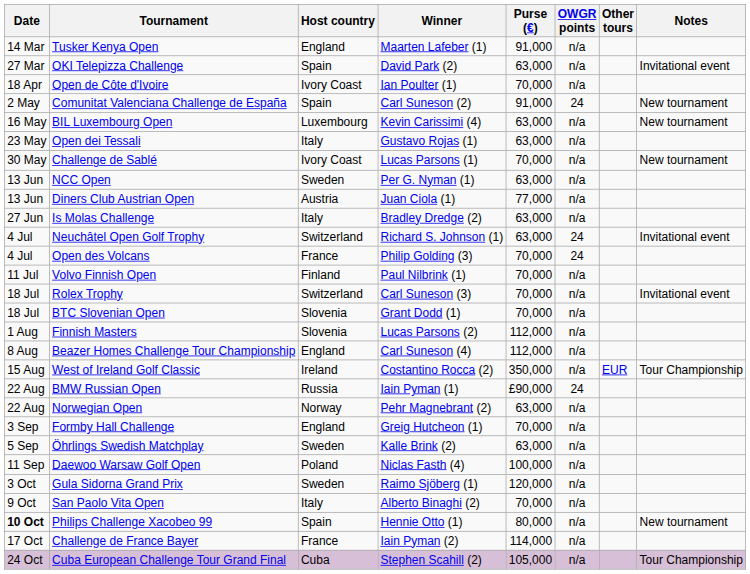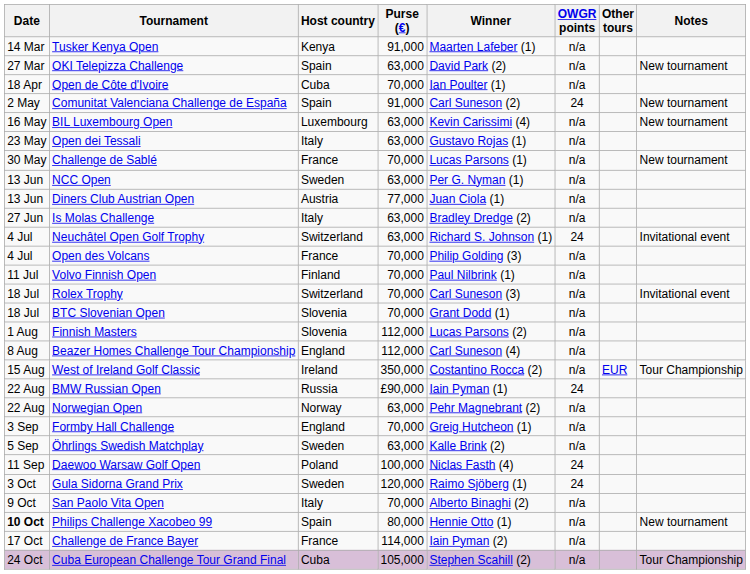 <table class="wikitable" style="font-size:95%">
 <tr>
 <th>Date</th>
 <th>Tournament</th>
 <th>Host country</th>
+<th>Purse<br>(<a href='#'>€</a>)</th>
 <th>Winner</th>
-<th>Purse<br>(<a href='#'>€</a>)</th>
 <th><a href='#'>OWGR</a><br>points</th>
 <th>Other<br>tours</th>
 <th>Notes</th>
 </tr>
 <tr>
 <td>14 Mar</td>
 <td><a href='#'>Tusker Kenya Open</a></td>
-<td>England</td>
+<td>Kenya</td>
+<td align=right>91,000</td>
 <td> <a href='#'>Maarten Lafeber</a> (1)</td>
-<td align=right>91,000</td>
 <td align=center>n/a</td>
 <td></td>
 <td></td>
 </tr>
 <tr>
 <td>27 Mar</td>
 <td><a href='#'>OKI Telepizza Challenge</a></td>
 <td>Spain</td>
+<td align=right>63,000</td>
 <td> <a href='#'>David Park</a> (2)</td>
-<td align=right>63,000</td>
 <td align=center>n/a</td>
 <td></td>
-<td>Invitational event</td>
+<td>New tournament</td>
 </tr>
 <tr>
 <td>18 Apr</td>
 <td><a href='#'>Open de Côte d'Ivoire</a></td>
-<td>Ivory Coast</td>
+<td>Cuba</td>
+<td align=right>70,000</td>
 <td> <a href='#'>Ian Poulter</a> (1)</td>
-<td align=right>70,000</td>
 <td align=center>n/a</td>
 <td></td>
 <td></td>
 </tr>
 <tr>
 <td>2 May</td>
 <td><a href='#'>Comunitat Valenciana Challenge de España</a></td>
 <td>Spain</td>
+<td align=right>91,000</td>
 <td> <a href='#'>Carl Suneson</a> (2)</td>
-<td align=right>91,000</td>
 <td align=center>24</td>
 <td></td>
 <td>New tournament</td>
 </tr>
 <tr>
 <td>16 May</td>
 <td><a href='#'>BIL Luxembourg Open</a></td>
 <td>Luxembourg</td>
+<td align=right>63,000</td>
 <td> <a href='#'>Kevin Carissimi</a> (4)</td>
-<td align=right>63,000</td>
 <td align=center>n/a</td>
 <td></td>
 <td>New tournament</td>
 </tr>
 <tr>
 <td>23 May</td>
 <td><a href='#'>Open dei Tessali</a></td>
 <td>Italy</td>
+<td align=right>63,000</td>
 <td> <a href='#'>Gustavo Rojas</a> (1)</td>
-<td align=right>63,000</td>
 <td align=center>n/a</td>
 <td></td>
 <td></td>
 </tr>
 <tr>
 <td>30 May</td>
 <td><a href='#'>Challenge de Sablé</a></td>
-<td>Ivory Coast</td>
+<td>France</td>
+<td align=right>70,000</td>
 <td> <a href='#'>Lucas Parsons</a> (1)</td>
-<td align=right>70,000</td>
 <td align=center>n/a</td>
 <td></td>
 <td>New tournament</td>
 </tr>
 <tr>
 <td>13 Jun</td>
 <td><a href='#'>NCC Open</a></td>
 <td>Sweden</td>
+<td align=right>63,000</td>
 <td> <a href='#'>Per G. Nyman</a> (1)</td>
-<td align=right>63,000</td>
 <td align=center>n/a</td>
 <td></td>
 <td></td>
 </tr>
 <tr>
 <td>13 Jun</td>
 <td><a href='#'>Diners Club Austrian Open</a></td>
 <td>Austria</td>
+<td align=right>77,000</td>
 <td> <a href='#'>Juan Ciola</a> (1)</td>
-<td align=right>77,000</td>
 <td align=center>n/a</td>
 <td></td>
 <td></td>
 </tr>
 <tr>
 <td>27 Jun</td>
 <td><a href='#'>Is Molas Challenge</a></td>
 <td>Italy</td>
+<td align=right>63,000</td>
 <td> <a href='#'>Bradley Dredge</a> (2)</td>
-<td align=right>63,000</td>
 <td align=center>n/a</td>
 <td></td>
 <td></td>
 </tr>
 <tr>
 <td>4 Jul</td>
 <td><a href='#'>Neuchâtel Open Golf Trophy</a></td>
 <td>Switzerland</td>
+<td align=right>63,000</td>
 <td> <a href='#'>Richard S. Johnson</a> (1)</td>
-<td align=right>63,000</td>
 <td align=center>24</td>
 <td></td>
 <td>Invitational event</td>
 </tr>
 <tr>
 <td>4 Jul</td>
 <td><a href='#'>Open des Volcans</a></td>
 <td>France</td>
+<td align=right>70,000</td>
 <td> <a href='#'>Philip Golding</a> (3)</td>
-<td align=right>70,000</td>
-<td align=center>24</td>
+<td align=center>n/a</td>
 <td></td>
 <td></td>
 </tr>
 <tr>
 <td>11 Jul</td>
 <td><a href='#'>Volvo Finnish Open</a></td>
 <td>Finland</td>
+<td align=right>70,000</td>
 <td> <a href='#'>Paul Nilbrink</a> (1)</td>
-<td align=right>70,000</td>
 <td align=center>n/a</td>
 <td></td>
 <td></td>
 </tr>
 <tr>
 <td>18 Jul</td>
 <td><a href='#'>Rolex Trophy</a></td>
 <td>Switzerland</td>
+<td align=right>70,000</td>
 <td> <a href='#'>Carl Suneson</a> (3)</td>
-<td align=right>70,000</td>
 <td align=center>n/a</td>
 <td></td>
 <td>Invitational event</td>
 </tr>
 <tr>
 <td>18 Jul</td>
 <td><a href='#'>BTC Slovenian Open</a></td>
 <td>Slovenia</td>
+<td align=right>70,000</td>
 <td> <a href='#'>Grant Dodd</a> (1)</td>
-<td align=right>70,000</td>
 <td align=center>n/a</td>
 <td></td>
 <td></td>
 </tr>
 <tr>
 <td>1 Aug</td>
 <td><a href='#'>Finnish Masters</a></td>
 <td>Slovenia</td>
+<td align=right>112,000</td>
 <td> <a href='#'>Lucas Parsons</a> (2)</td>
-<td align=right>112,000</td>
 <td align=center>n/a</td>
 <td></td>
 <td></td>
 </tr>
 <tr>
 <td>8 Aug</td>
 <td><a href='#'>Beazer Homes Challenge Tour Championship</a></td>
 <td>England</td>
+<td align=right>112,000</td>
 <td> <a href='#'>Carl Suneson</a> (4)</td>
-<td align=right>112,000</td>
 <td align=center>n/a</td>
 <td></td>
 <td></td>
 </tr>
 <tr>
 <td>15 Aug</td>
 <td><a href='#'>West of Ireland Golf Classic</a></td>
 <td>Ireland</td>
+<td align=right>350,000</td>
 <td> <a href='#'>Costantino Rocca</a> (2)</td>
-<td align=right>350,000</td>
 <td align=center>n/a</td>
 <td><a href='#'>EUR</a></td>
 <td>Tour Championship</td>
 </tr>
 <tr>
 <td>22 Aug</td>
 <td><a href='#'>BMW Russian Open</a></td>
 <td>Russia</td>
+<td align=right>£90,000</td>
 <td> <a href='#'>Iain Pyman</a> (1)</td>
-<td align=right>£90,000</td>
 <td align=center>24</td>
 <td></td>
 <td></td>
 </tr>
 <tr>
 <td>22 Aug</td>
 <td><a href='#'>Norwegian Open</a></td>
 <td>Norway</td>
+<td align=right>63,000</td>
 <td> <a href='#'>Pehr Magnebrant</a> (2)</td>
-<td align=right>63,000</td>
 <td align=center>n/a</td>
 <td></td>
 <td></td>
 </tr>
 <tr>
 <td>3 Sep</td>
 <td><a href='#'>Formby Hall Challenge</a></td>
 <td>England</td>
+<td align=right>70,000</td>
 <td> <a href='#'>Greig Hutcheon</a> (1)</td>
-<td align=right>70,000</td>
 <td align=center>n/a</td>
 <td></td>
 <td></td>
 </tr>
 <tr>
 <td>5 Sep</td>
 <td><a href='#'>Öhrlings Swedish Matchplay</a></td>
 <td>Sweden</td>
+<td align=right>63,000</td>
 <td> <a href='#'>Kalle Brink</a> (2)</td>
-<td align=right>63,000</td>
 <td align=center>n/a</td>
 <td></td>
 <td></td>
 </tr>
 <tr>
 <td>11 Sep</td>
 <td><a href='#'>Daewoo Warsaw Golf Open</a></td>
 <td>Poland</td>
+<td align=right>100,000</td>
 <td> <a href='#'>Niclas Fasth</a> (4)</td>
-<td align=right>100,000</td>
-<td align=center>n/a</td>
+<td align=center>24</td>
 <td></td>
 <td></td>
 </tr>
 <tr>
 <td>3 Oct</td>
 <td><a href='#'>Gula Sidorna Grand Prix</a></td>
 <td>Sweden</td>
+<td align=right>120,000</td>
 <td> <a href='#'>Raimo Sjöberg</a> (1)</td>
-<td align=right>120,000</td>
-<td align=center>n/a</td>
+<td align=center>24</td>
 <td></td>
 <td></td>
 </tr>
 <tr>
 <td>9 Oct</td>
 <td><a href='#'>San Paolo Vita Open</a></td>
 <td>Italy</td>
+<td align=right>70,000</td>
 <td> <a href='#'>Alberto Binaghi</a> (2)</td>
-<td align=right>70,000</td>
 <td align=center>n/a</td>
 <td></td>
 <td></td>
 </tr>
 <tr>
 <td><strong>10 Oct</strong></td>
 <td><a href='#'>Philips Challenge Xacobeo 99</a></td>
 <td>Spain</td>
+<td align=right>80,000</td>
 <td> <a href='#'>Hennie Otto</a> (1)</td>
-<td align=right>80,000</td>
 <td align=center>n/a</td>
 <td></td>
 <td>New tournament</td>
 </tr>
 <tr>
 <td>17 Oct</td>
 <td><a href='#'>Challenge de France Bayer</a></td>
 <td>France</td>
+<td align=right>114,000</td>
 <td> <a href='#'>Iain Pyman</a> (2)</td>
-<td align=right>114,000</td>
 <td align=center>n/a</td>
 <td></td>
 <td></td>
 </tr>
 <tr style="background:thistle;">
 <td>24 Oct</td>
 <td><a href='#'>Cuba European Challenge Tour Grand Final</a></td>
 <td>Cuba</td>
+<td align=right>105,000</td>
 <td> <a href='#'>Stephen Scahill</a> (2)</td>
-<td align=right>105,000</td>
 <td align=center>n/a</td>
 <td></td>
 <td>Tour Championship</td>
 </tr>
 </table>
